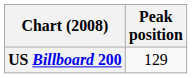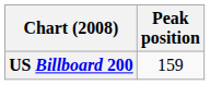 <table class="wikitable plainrowheaders">
 <tr>
 <th scope="col">Chart (2008)</th>
 <th scope="col">Peak<br>position</th>
 </tr>
 <tr>
 <th scope="row">US <a href='#'><em>Billboard</em> 200</a></th>
-<td style="text-align:center;">129</td>
+<td style="text-align:center;">159</td>
 </tr>
 </table>
